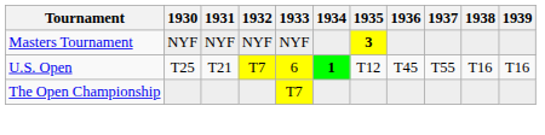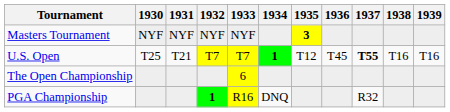 <table class="wikitable" style="font-size:95%;text-align:center;">
 <tr>
 <th>Tournament</th>
 <th>1930</th>
 <th>1931</th>
 <th>1932</th>
 <th>1933</th>
 <th>1934</th>
 <th>1935</th>
 <th>1936</th>
 <th>1937</th>
 <th>1938</th>
 <th>1939</th>
 </tr>
 <tr>
 <td align=left><a href='#'>Masters Tournament</a></td>
 <td style="background:#eeeeee;">NYF</td>
 <td style="background:#eeeeee;">NYF</td>
 <td style="background:#eeeeee;">NYF</td>
 <td style="background:#eeeeee;">NYF</td>
 <td style="background:#eeeeee;"></td>
 <td style="background:yellow;"><strong>3</strong></td>
 <td style="background:#eeeeee;"></td>
 <td style="background:#eeeeee;"></td>
 <td style="background:#eeeeee;"></td>
 <td style="background:#eeeeee;"></td>
 </tr>
 <tr>
 <td align=left><a href='#'>U.S. Open</a></td>
 <td>T25</td>
 <td>T21</td>
 <td style="background:yellow;">T7</td>
-<td style="background:yellow;">6</td>
+<td style="background:yellow;">T7</td>
 <td style="background:lime;"><strong>1</strong></td>
 <td>T12</td>
 <td>T45</td>
-<td>T55</td>
+<td><strong>T55</strong></td>
 <td>T16</td>
 <td>T16</td>
 </tr>
 <tr>
 <td align=left><a href='#'>The Open Championship</a></td>
 <td style="background:#eeeeee;"></td>
 <td style="background:#eeeeee;"></td>
 <td style="background:#eeeeee;"></td>
-<td style="background:yellow;">T7</td>
+<td style="background:yellow;">6</td>
 <td style="background:#eeeeee;"></td>
 <td style="background:#eeeeee;"></td>
 <td style="background:#eeeeee;"></td>
 <td style="background:#eeeeee;"></td>
 <td style="background:#eeeeee;"></td>
 <td style="background:#eeeeee;"></td>
 </tr>
+<tr>
+<td align=left><a href='#'>PGA Championship</a></td>
+<td style="background:#eeeeee;"></td>
+<td style="background:#eeeeee;"></td>
+<td style="background:lime;"><strong>1</strong></td>
+<td style="background:yellow;">R16</td>
+<td>DNQ</td>
+<td style="background:#eeeeee;"></td>
+<td style="background:#eeeeee;"></td>
+<td>R32</td>
+<td style="background:#eeeeee;"></td>
+<td style="background:#eeeeee;"></td>
+</tr>
 </table>
